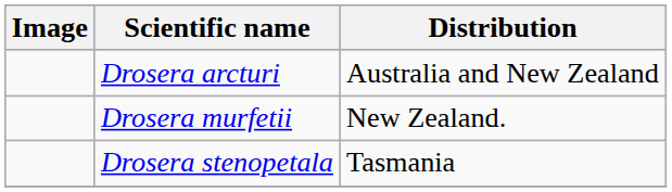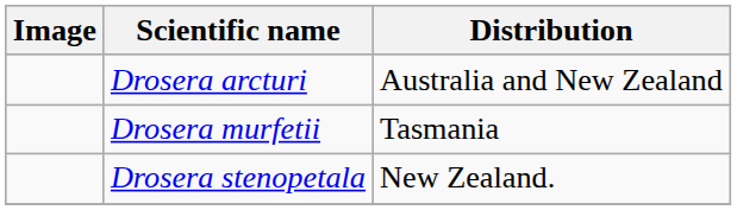 <table class="wikitable">
 <tr>
 <th>Image</th>
 <th>Scientific name</th>
 <th>Distribution</th>
 </tr>
 <tr>
 <td></td>
 <td><em><a href='#'>Drosera arcturi</a></em> </td>
 <td>Australia and New Zealand</td>
 </tr>
 <tr>
 <td></td>
 <td><em><a href='#'>Drosera murfetii</a></em> </td>
-<td>New Zealand.</td>
+<td>Tasmania</td>
 </tr>
 <tr>
 <td></td>
 <td><em><a href='#'>Drosera stenopetala</a></em> </td>
-<td>Tasmania</td>
+<td>New Zealand.</td>
 </tr>
 <tr>
 </tr>
 </table>
